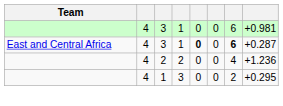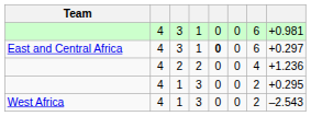 <table class="wikitable" style="text-align:center">
 <tr>
 <th width=200>Team</th>
 <th width=20></th>
 <th width=20></th>
 <th width=20></th>
 <th width=20></th>
 <th width=20></th>
 <th width=20></th>
 <th width=45></th>
 </tr>
 <tr bgcolor=ccffcc>
 <td align="left"></td>
 <td>4</td>
 <td>3</td>
 <td>1</td>
 <td>0</td>
 <td>0</td>
 <td>6</td>
 <td>+0.981</td>
 </tr>
 <tr>
 <td align="left"> <a href='#'>East and Central Africa</a></td>
 <td>4</td>
 <td>3</td>
 <td>1</td>
 <td><strong>0</strong></td>
 <td>0</td>
-<td><strong>6</strong></td>
-<td>+0.287</td>
+<td>6</td>
+<td>+0.297</td>
 </tr>
 <tr>
 <td align="left"></td>
 <td>4</td>
 <td>2</td>
 <td>2</td>
 <td>0</td>
 <td>0</td>
 <td>4</td>
 <td>+1.236</td>
 </tr>
 <tr>
 <td align="left"></td>
 <td>4</td>
 <td>1</td>
 <td>3</td>
 <td>0</td>
 <td>0</td>
 <td>2</td>
 <td>+0.295</td>
 </tr>
+<tr>
+<td align="left"> <a href='#'>West Africa</a></td>
+<td>4</td>
+<td>1</td>
+<td>3</td>
+<td>0</td>
+<td>0</td>
+<td>2</td>
+<td>–2.543</td>
+</tr>
 </table>
